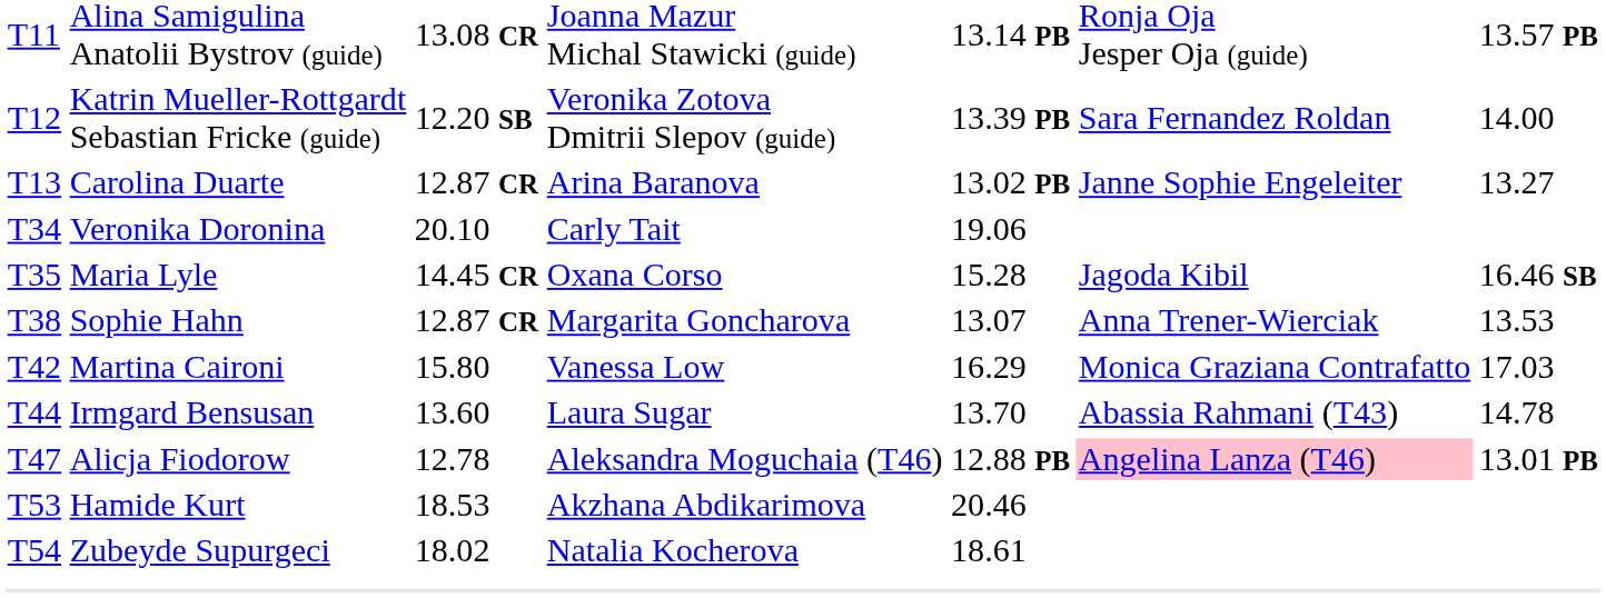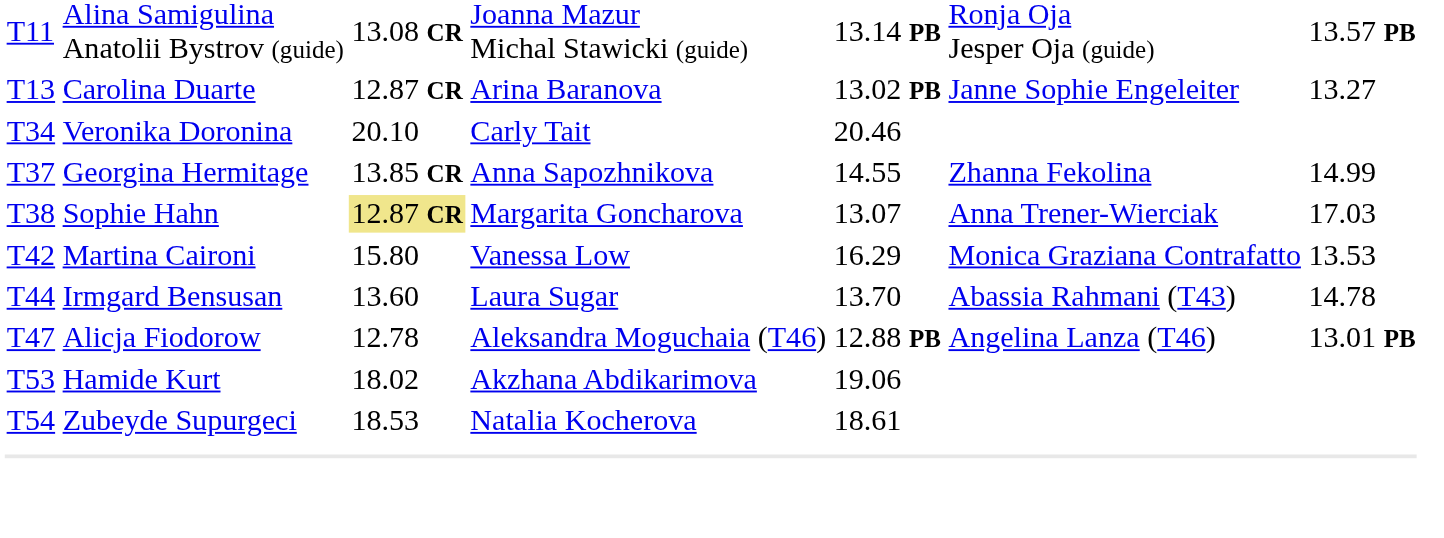 <table>
 <tr>
 <td><a href='#'>T11</a></td>
 <td><a href='#'>Alina Samigulina</a><br>Anatolii Bystrov <small>(guide)</small><br></td>
 <td>13.08 <small><strong>CR</strong></small></td>
 <td><a href='#'>Joanna Mazur</a><br>Michal Stawicki <small>(guide)</small><br></td>
 <td>13.14 <small><strong>PB</strong></small></td>
 <td><a href='#'>Ronja Oja</a><br>Jesper Oja <small>(guide)</small><br></td>
 <td>13.57 <small><strong>PB</strong></small></td>
-</tr>
-<tr>
-<td><a href='#'>T12</a></td>
-<td><a href='#'>Katrin Mueller-Rottgardt</a><br>Sebastian Fricke <small>(guide)</small><br></td>
-<td>12.20 <small><strong>SB</strong></small></td>
-<td><a href='#'>Veronika Zotova</a><br>Dmitrii Slepov <small>(guide)</small><br></td>
-<td>13.39 <small><strong>PB</strong></small></td>
-<td><a href='#'>Sara Fernandez Roldan</a><br></td>
-<td>14.00</td>
 </tr>
 <tr>
 <td><a href='#'>T13</a></td>
 <td><a href='#'>Carolina Duarte</a><br></td>
 <td>12.87 <small><strong>CR</strong></small></td>
 <td><a href='#'>Arina Baranova</a><br></td>
 <td>13.02 <small><strong>PB</strong></small></td>
 <td><a href='#'>Janne Sophie Engeleiter</a><br></td>
 <td>13.27</td>
 </tr>
 <tr>
 <td><a href='#'>T34</a></td>
 <td><a href='#'>Veronika Doronina</a><br></td>
 <td>20.10</td>
 <td><a href='#'>Carly Tait</a><br></td>
-<td>19.06</td>
+<td>20.46</td>
 <td></td>
 <td></td>
 </tr>
 <tr>
-<td><a href='#'>T35</a></td>
-<td><a href='#'>Maria Lyle</a><br></td>
-<td>14.45 <small><strong>CR</strong></small></td>
-<td><a href='#'>Oxana Corso</a><br></td>
-<td>15.28</td>
-<td><a href='#'>Jagoda Kibil</a><br></td>
-<td>16.46 <small><strong>SB</strong></small></td>
+<td><a href='#'>T37</a></td>
+<td><a href='#'>Georgina Hermitage</a><br></td>
+<td>13.85 <small><strong>CR</strong></small></td>
+<td><a href='#'>Anna Sapozhnikova</a><br></td>
+<td>14.55</td>
+<td><a href='#'>Zhanna Fekolina</a><br></td>
+<td>14.99</td>
 </tr>
 <tr>
 <td><a href='#'>T38</a></td>
 <td><a href='#'>Sophie Hahn</a><br></td>
-<td>12.87 <small><strong>CR</strong></small></td>
+<td style="background: khaki;">12.87 <small><strong>CR</strong></small></td>
 <td><a href='#'>Margarita Goncharova</a><br></td>
 <td>13.07</td>
 <td><a href='#'>Anna Trener-Wierciak</a><br></td>
-<td>13.53</td>
+<td>17.03</td>
 </tr>
 <tr>
 <td><a href='#'>T42</a></td>
 <td><a href='#'>Martina Caironi</a><br></td>
 <td>15.80</td>
 <td><a href='#'>Vanessa Low</a><br></td>
 <td>16.29</td>
 <td><a href='#'>Monica Graziana Contrafatto</a><br></td>
-<td>17.03</td>
+<td>13.53</td>
 </tr>
 <tr>
 <td><a href='#'>T44</a></td>
 <td><a href='#'>Irmgard Bensusan</a><br></td>
 <td>13.60</td>
 <td><a href='#'>Laura Sugar</a><br></td>
 <td>13.70</td>
 <td><a href='#'>Abassia Rahmani</a> (<a href='#'>T43</a>)<br></td>
 <td>14.78</td>
 </tr>
 <tr>
 <td><a href='#'>T47</a></td>
 <td><a href='#'>Alicja Fiodorow</a><br></td>
 <td>12.78</td>
 <td><a href='#'>Aleksandra Moguchaia</a> (<a href='#'>T46</a>)<br></td>
 <td>12.88 <small><strong>PB</strong></small></td>
-<td style="background: pink;"><a href='#'>Angelina Lanza</a> (<a href='#'>T46</a>)<br></td>
+<td><a href='#'>Angelina Lanza</a> (<a href='#'>T46</a>)<br></td>
 <td>13.01 <small><strong>PB</strong></small></td>
 </tr>
 <tr>
 <td><a href='#'>T53</a></td>
 <td><a href='#'>Hamide Kurt</a><br></td>
-<td>18.53</td>
+<td>18.02</td>
 <td><a href='#'>Akzhana Abdikarimova</a><br></td>
-<td>20.46</td>
+<td>19.06</td>
 <td></td>
 <td></td>
 </tr>
 <tr>
 <td><a href='#'>T54</a></td>
 <td><a href='#'>Zubeyde Supurgeci</a><br></td>
-<td>18.02</td>
+<td>18.53</td>
 <td><a href='#'>Natalia Kocherova</a><br></td>
 <td>18.61</td>
 <td></td>
 <td></td>
 </tr>
 <tr>
 <td colspan=7></td>
 </tr>
 <tr>
 </tr>
 <tr bgcolor= e8e8e8>
 <td colspan=7></td>
 </tr>
 </table>
